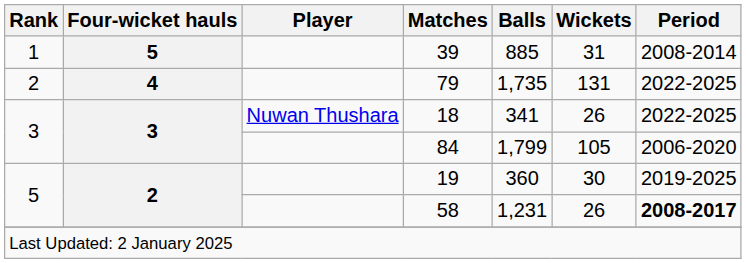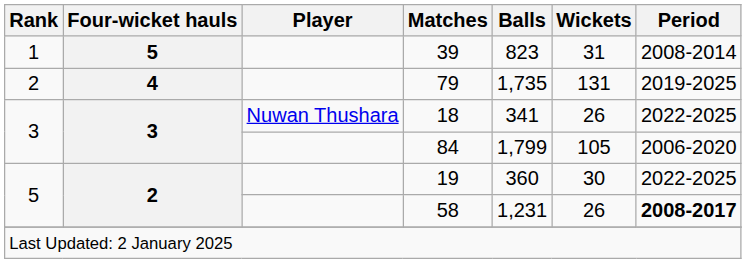 <table class="wikitable plainrowheaders sortable">
 <tr>
 <th scope=col>Rank</th>
 <th scope=col>Four-wicket hauls</th>
 <th scope=col>Player</th>
 <th scope=col>Matches</th>
 <th scope=col>Balls</th>
 <th scope=col>Wickets</th>
 <th scope=col>Period</th>
 </tr>
 <tr>
 <td align=center>1</td>
 <th scope=row style=text-align:center;>5</th>
 <td></td>
 <td align=center>39</td>
-<td align=center>885</td>
+<td align=center>823</td>
 <td align=center>31</td>
 <td>2008-2014</td>
 </tr>
 <tr>
 <td align=center>2</td>
 <th scope=row style=text-align:center;>4</th>
 <td> </td>
 <td align="center">79</td>
 <td align="center">1,735</td>
 <td align="center">131</td>
-<td>2022-2025</td>
+<td>2019-2025</td>
 </tr>
 <tr>
 <td rowspan="2" align="center">3</td>
 <th rowspan="2" scope="row" style="text-align:center;">3</th>
 <td><a href='#'>Nuwan Thushara</a> </td>
 <td align="center">18</td>
 <td align="center">341</td>
 <td align="center">26</td>
 <td>2022-2025</td>
 </tr>
 <tr>
 <td></td>
 <td align=center>84</td>
 <td align=center>1,799</td>
 <td align=center>105</td>
 <td>2006-2020</td>
 </tr>
 <tr>
 <td align="center" rowspan=2>5</td>
 <th scope="row" style="text-align:center;" rowspan=2>2</th>
 <td></td>
 <td align="center">19</td>
 <td align="center">360</td>
 <td align="center">30</td>
-<td>2019-2025</td>
+<td>2022-2025</td>
 </tr>
 <tr>
 <td></td>
 <td align="center">58</td>
 <td align="center">1,231</td>
 <td align="center">26</td>
 <td><strong>2008-2017</strong></td>
 </tr>
 <tr>
 </tr>
 <tr class=sortbottom>
 <td colspan=7><small>Last Updated: 2 January 2025</small></td>
 </tr>
 </table>
